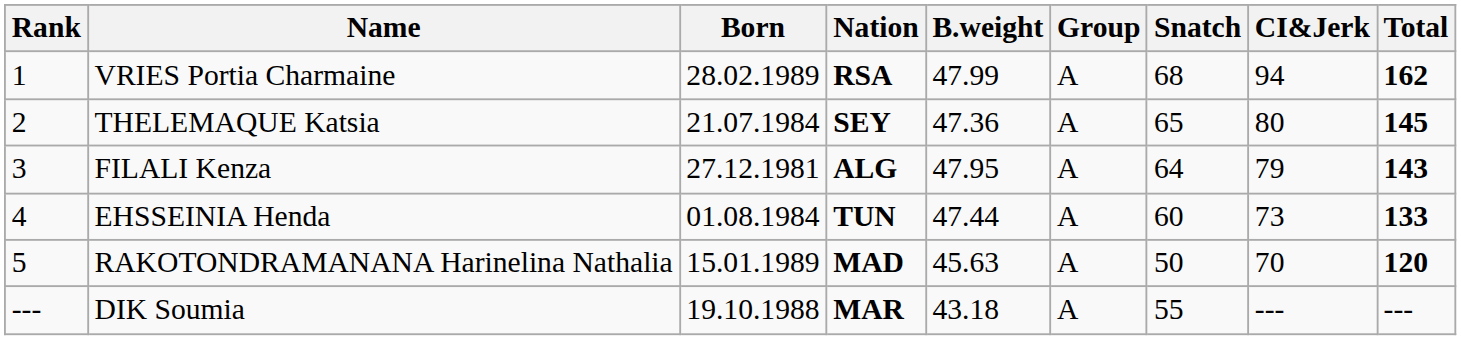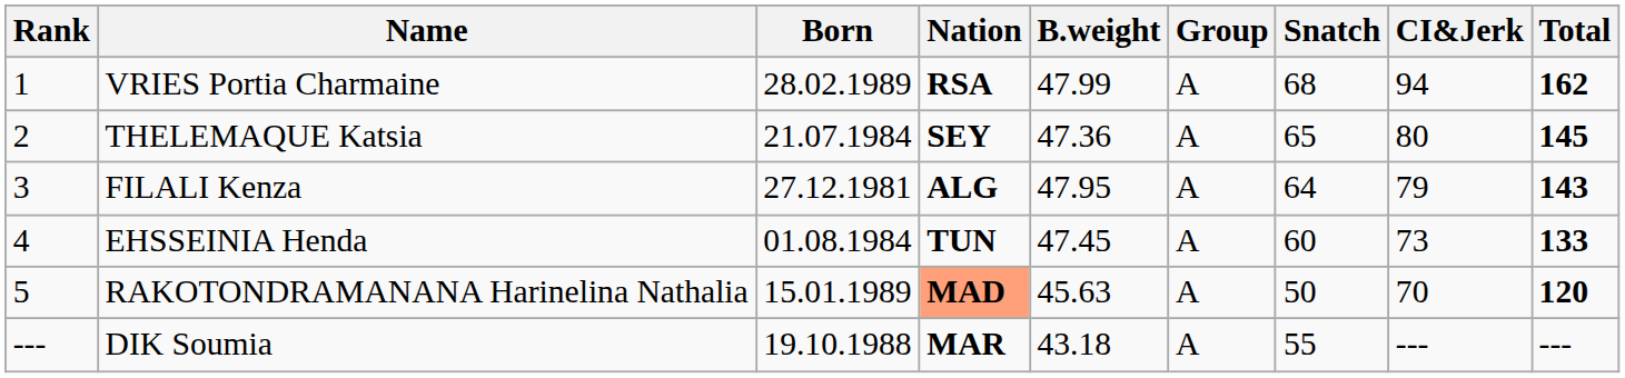 <table class="wikitable">
 <tr>
 <th>Rank</th>
 <th>Name</th>
 <th>Born</th>
 <th>Nation</th>
 <th>B.weight</th>
 <th>Group</th>
 <th>Snatch</th>
 <th>CI&Jerk</th>
 <th>Total</th>
 </tr>
 <tr>
 <td>1</td>
 <td>VRIES Portia Charmaine</td>
 <td>28.02.1989</td>
 <td><strong>RSA</strong></td>
 <td>47.99</td>
 <td>A</td>
 <td>68</td>
 <td>94</td>
 <td><strong>162</strong></td>
 </tr>
 <tr>
 <td>2</td>
 <td>THELEMAQUE Katsia</td>
 <td>21.07.1984</td>
 <td><strong>SEY</strong></td>
 <td>47.36</td>
 <td>A</td>
 <td>65</td>
 <td>80</td>
 <td><strong>145</strong></td>
 </tr>
 <tr>
 <td>3</td>
 <td>FILALI Kenza</td>
 <td>27.12.1981</td>
 <td><strong>ALG</strong></td>
 <td>47.95</td>
 <td>A</td>
 <td>64</td>
 <td>79</td>
 <td><strong>143</strong></td>
 </tr>
 <tr>
 <td>4</td>
 <td>EHSSEINIA Henda</td>
 <td>01.08.1984</td>
 <td><strong>TUN</strong></td>
-<td>47.44</td>
+<td>47.45</td>
 <td>A</td>
 <td>60</td>
 <td>73</td>
 <td><strong>133</strong></td>
 </tr>
 <tr>
 <td>5</td>
 <td>RAKOTONDRAMANANA Harinelina Nathalia</td>
 <td>15.01.1989</td>
-<td><strong>MAD</strong></td>
+<td style="background: lightsalmon;"><strong>MAD</strong></td>
 <td>45.63</td>
 <td>A</td>
 <td>50</td>
 <td>70</td>
 <td><strong>120</strong></td>
 </tr>
 <tr>
 <td>---</td>
 <td>DIK Soumia</td>
 <td>19.10.1988</td>
 <td><strong>MAR</strong></td>
 <td>43.18</td>
 <td>A</td>
 <td>55</td>
 <td>---</td>
 <td>---</td>
 </tr>
 </table>
